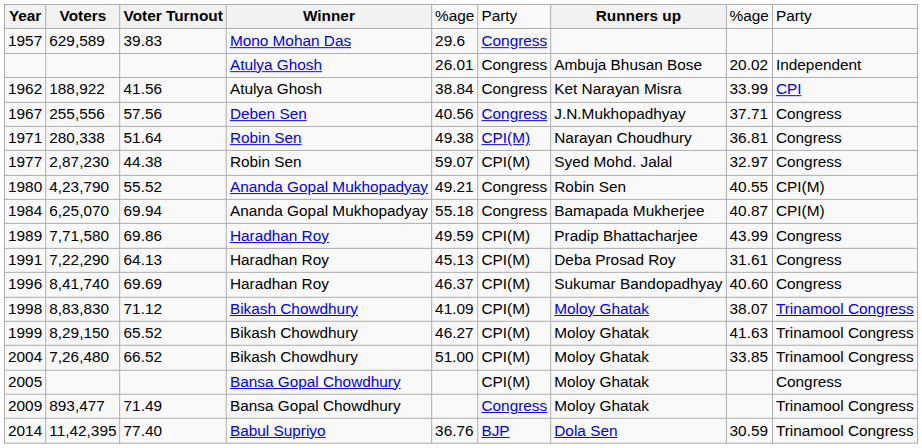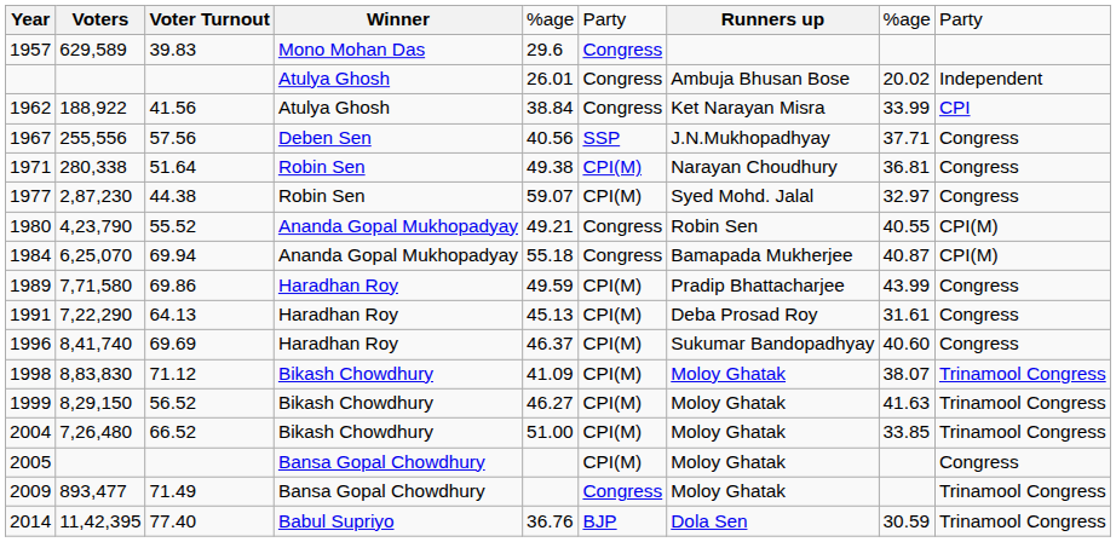 <table class="wikitable">
 <tr>
 <th>Year</th>
 <th>Voters</th>
 <th>Voter Turnout</th>
 <th>Winner</th>
 <td>%age</td>
 <td>Party</td>
 <th>Runners up</th>
 <td>%age</td>
 <td>Party</td>
 </tr>
 <tr>
 <td>1957</td>
 <td>629,589</td>
 <td>39.83</td>
 <td><a href='#'>Mono Mohan Das</a></td>
 <td>29.6</td>
 <td><a href='#'>Congress</a></td>
 <td></td>
 <td></td>
 <td></td>
 </tr>
 <tr>
 <td></td>
 <td></td>
 <td></td>
 <td><a href='#'>Atulya Ghosh</a></td>
 <td>26.01</td>
 <td>Congress</td>
 <td>Ambuja Bhusan Bose</td>
 <td>20.02</td>
 <td>Independent</td>
 </tr>
 <tr>
 <td>1962</td>
 <td>188,922</td>
 <td>41.56</td>
 <td>Atulya Ghosh</td>
 <td>38.84</td>
 <td>Congress</td>
 <td>Ket Narayan Misra</td>
 <td>33.99</td>
 <td><a href='#'>CPI</a></td>
 </tr>
 <tr>
 <td>1967</td>
 <td>255,556</td>
 <td>57.56</td>
 <td><a href='#'>Deben Sen</a></td>
 <td>40.56</td>
-<td><a href='#'>Congress</a></td>
+<td><a href='#'>SSP</a></td>
 <td>J.N.Mukhopadhyay</td>
 <td>37.71</td>
 <td>Congress</td>
 </tr>
 <tr>
 <td>1971</td>
 <td>280,338</td>
 <td>51.64</td>
 <td><a href='#'>Robin Sen</a></td>
 <td>49.38</td>
 <td><a href='#'>CPI(M)</a></td>
 <td>Narayan Choudhury</td>
 <td>36.81</td>
 <td>Congress</td>
 </tr>
 <tr>
 <td>1977</td>
 <td>2,87,230</td>
 <td>44.38</td>
 <td>Robin Sen</td>
 <td>59.07</td>
 <td>CPI(M)</td>
 <td>Syed Mohd. Jalal</td>
 <td>32.97</td>
 <td>Congress</td>
 </tr>
 <tr>
 <td>1980</td>
 <td>4,23,790</td>
 <td>55.52</td>
 <td><a href='#'>Ananda Gopal Mukhopadyay</a></td>
 <td>49.21</td>
 <td>Congress</td>
 <td>Robin Sen</td>
 <td>40.55</td>
 <td>CPI(M)</td>
 </tr>
 <tr>
 <td>1984</td>
 <td>6,25,070</td>
 <td>69.94</td>
 <td>Ananda Gopal Mukhopadyay</td>
 <td>55.18</td>
 <td>Congress</td>
 <td>Bamapada Mukherjee</td>
 <td>40.87</td>
 <td>CPI(M)</td>
 </tr>
 <tr>
 <td>1989</td>
 <td>7,71,580</td>
 <td>69.86</td>
 <td><a href='#'>Haradhan Roy</a></td>
 <td>49.59</td>
 <td>CPI(M)</td>
 <td>Pradip Bhattacharjee</td>
 <td>43.99</td>
 <td>Congress</td>
 </tr>
 <tr>
 <td>1991</td>
 <td>7,22,290</td>
 <td>64.13</td>
 <td>Haradhan Roy</td>
 <td>45.13</td>
 <td>CPI(M)</td>
 <td>Deba Prosad Roy</td>
 <td>31.61</td>
 <td>Congress</td>
 </tr>
 <tr>
 <td>1996</td>
 <td>8,41,740</td>
 <td>69.69</td>
 <td>Haradhan Roy</td>
 <td>46.37</td>
 <td>CPI(M)</td>
 <td>Sukumar Bandopadhyay</td>
 <td>40.60</td>
 <td>Congress</td>
 </tr>
 <tr>
 <td>1998</td>
 <td>8,83,830</td>
 <td>71.12</td>
 <td><a href='#'>Bikash Chowdhury</a></td>
 <td>41.09</td>
 <td>CPI(M)</td>
 <td><a href='#'>Moloy Ghatak</a></td>
 <td>38.07</td>
 <td><a href='#'>Trinamool Congress</a></td>
 </tr>
 <tr>
 <td>1999</td>
 <td>8,29,150</td>
-<td>65.52</td>
+<td>56.52</td>
 <td>Bikash Chowdhury</td>
 <td>46.27</td>
 <td>CPI(M)</td>
 <td>Moloy Ghatak</td>
 <td>41.63</td>
 <td>Trinamool Congress</td>
 </tr>
 <tr>
 <td>2004</td>
 <td>7,26,480</td>
 <td>66.52</td>
 <td>Bikash Chowdhury</td>
 <td>51.00</td>
 <td>CPI(M)</td>
 <td>Moloy Ghatak</td>
 <td>33.85</td>
 <td>Trinamool Congress</td>
 </tr>
 <tr>
 <td>2005</td>
 <td></td>
 <td></td>
 <td><a href='#'>Bansa Gopal Chowdhury</a></td>
 <td></td>
 <td>CPI(M)</td>
 <td>Moloy Ghatak</td>
 <td></td>
 <td>Congress</td>
 </tr>
 <tr>
 <td>2009</td>
 <td>893,477</td>
 <td>71.49</td>
 <td>Bansa Gopal Chowdhury</td>
 <td></td>
 <td><a href='#'>Congress</a></td>
 <td>Moloy Ghatak</td>
 <td></td>
 <td>Trinamool Congress</td>
 </tr>
 <tr>
 <td>2014</td>
 <td>11,42,395</td>
 <td>77.40</td>
 <td><a href='#'>Babul Supriyo</a></td>
 <td>36.76</td>
 <td><a href='#'>BJP</a></td>
 <td><a href='#'>Dola Sen</a></td>
 <td>30.59</td>
 <td>Trinamool Congress</td>
 </tr>
 </table>
